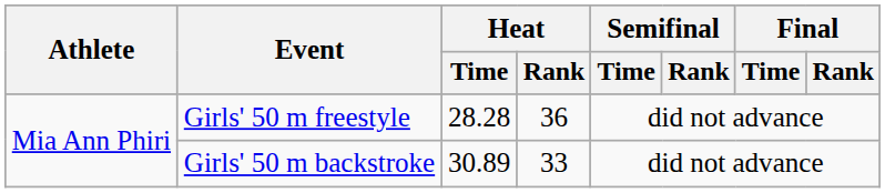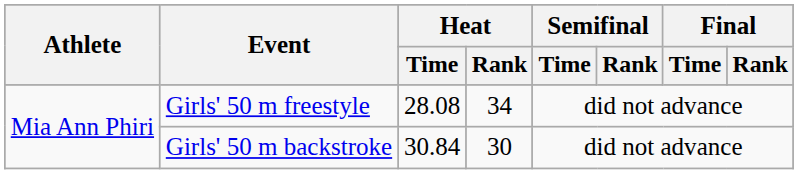 <table class=wikitable style="font-size:90%">
 <tr>
 <th rowspan=2>Athlete</th>
 <th rowspan=2>Event</th>
 <th colspan="2">Heat</th>
 <th colspan="2">Semifinal</th>
 <th colspan="2">Final</th>
 </tr>
 <tr style="font-size:95%">
 <th>Time</th>
 <th>Rank</th>
 <th>Time</th>
 <th>Rank</th>
 <th>Time</th>
 <th>Rank</th>
 </tr>
 <tr align=center>
 <td rowspan=2 align=left><a href='#'>Mia Ann Phiri</a></td>
 <td align=left><a href='#'>Girls' 50 m freestyle</a></td>
-<td>28.28</td>
-<td>36</td>
+<td>28.08</td>
+<td>34</td>
 <td colspan=4>did not advance</td>
 </tr>
 <tr align=center>
 <td align=left><a href='#'>Girls' 50 m backstroke</a></td>
-<td>30.89</td>
-<td>33</td>
+<td>30.84</td>
+<td>30</td>
 <td colspan=4>did not advance</td>
 </tr>
 </table>
